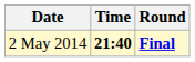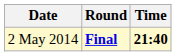 <table class="wikitable">
 <tr>
 <th>Date</th>
+<th>Round</th>
 <th>Time</th>
-<th>Round</th>
 </tr>
 <tr style=background:lemonchiffon>
 <td>2 May 2014</td>
+<td><strong><a href='#'>Final</a></strong></td>
 <td><strong>21:40</strong></td>
-<td><strong><a href='#'>Final</a></strong></td>
 </tr>
 </table>
